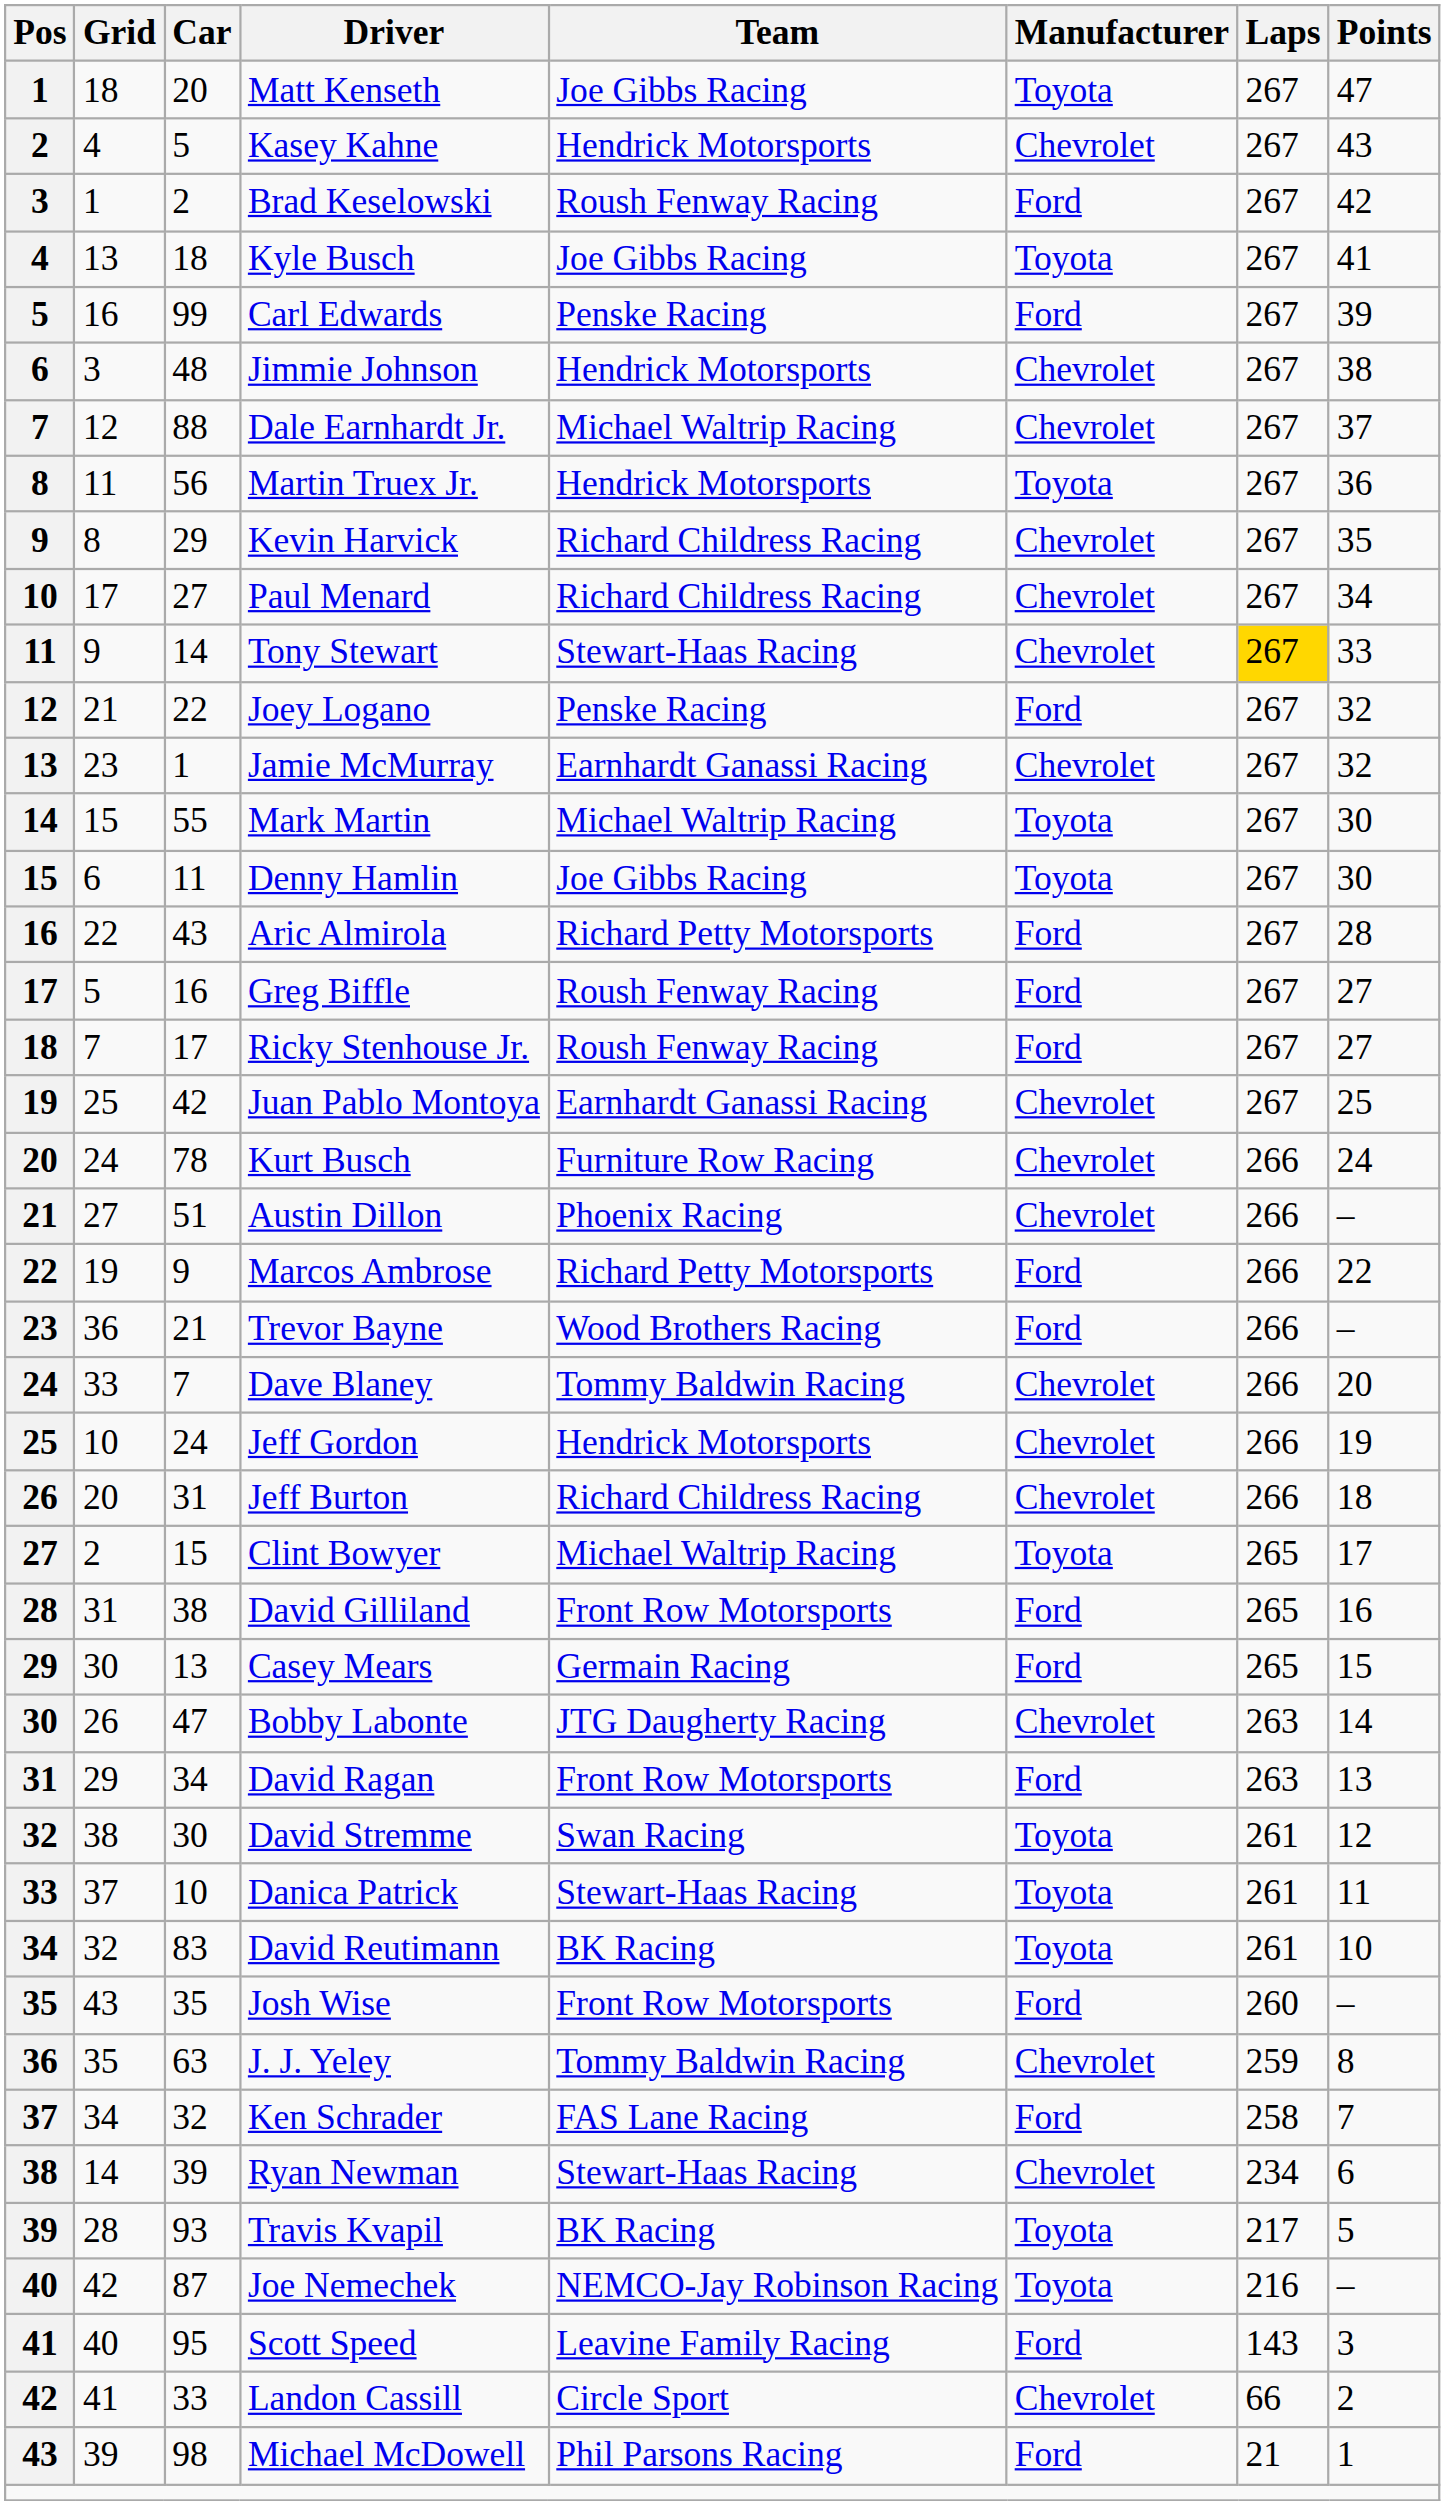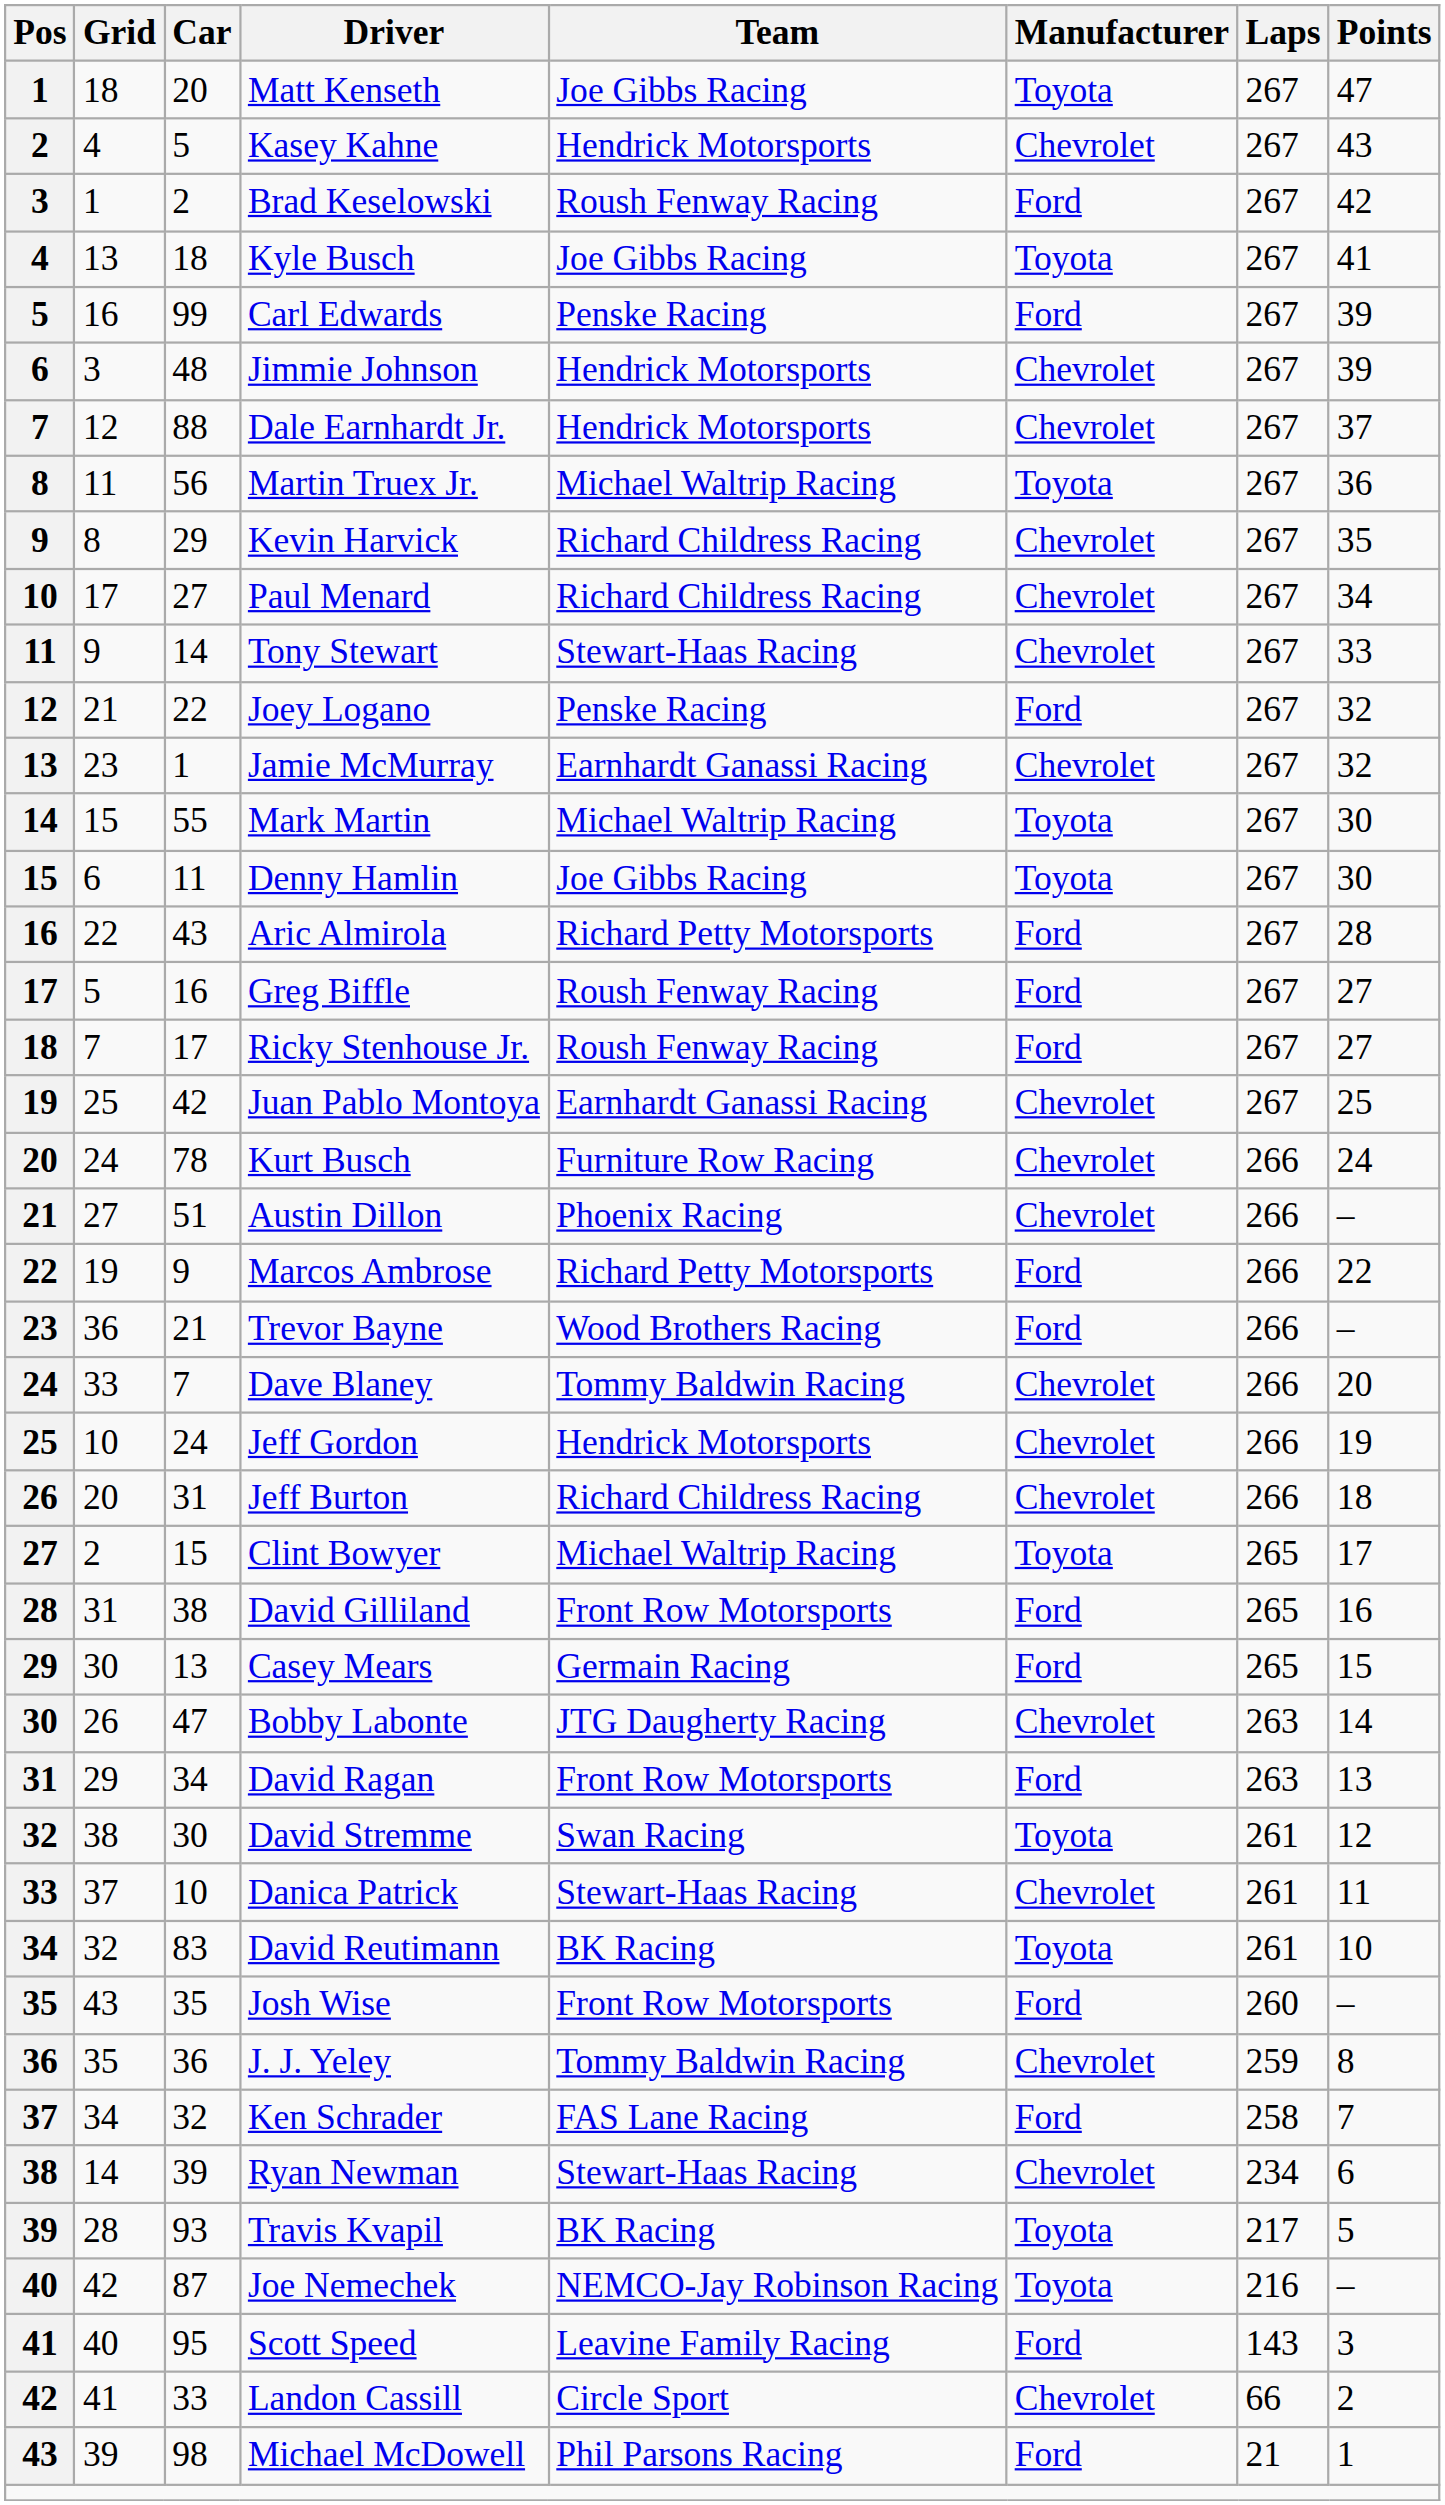 <table class="sortable wikitable" border="1">
 <tr>
 <th>Pos</th>
 <th>Grid</th>
 <th>Car</th>
 <th>Driver</th>
 <th>Team</th>
 <th>Manufacturer</th>
 <th>Laps</th>
 <th>Points</th>
 </tr>
 <tr>
 <th>1</th>
 <td>18</td>
 <td>20</td>
 <td><a href='#'>Matt Kenseth</a></td>
 <td><a href='#'>Joe Gibbs Racing</a></td>
 <td><a href='#'>Toyota</a></td>
 <td>267</td>
 <td>47</td>
 </tr>
 <tr>
 <th>2</th>
 <td>4</td>
 <td>5</td>
 <td><a href='#'>Kasey Kahne</a></td>
 <td><a href='#'>Hendrick Motorsports</a></td>
 <td><a href='#'>Chevrolet</a></td>
 <td>267</td>
 <td>43</td>
 </tr>
 <tr>
 <th>3</th>
 <td>1</td>
 <td>2</td>
 <td><a href='#'>Brad Keselowski</a></td>
 <td><a href='#'>Roush Fenway Racing</a></td>
 <td><a href='#'>Ford</a></td>
 <td>267</td>
 <td>42</td>
 </tr>
 <tr>
 <th>4</th>
 <td>13</td>
 <td>18</td>
 <td><a href='#'>Kyle Busch</a></td>
 <td><a href='#'>Joe Gibbs Racing</a></td>
 <td><a href='#'>Toyota</a></td>
 <td>267</td>
 <td>41</td>
 </tr>
 <tr>
 <th>5</th>
 <td>16</td>
 <td>99</td>
 <td><a href='#'>Carl Edwards</a></td>
 <td><a href='#'>Penske Racing</a></td>
 <td><a href='#'>Ford</a></td>
 <td>267</td>
 <td>39</td>
 </tr>
 <tr>
 <th>6</th>
 <td>3</td>
 <td>48</td>
 <td><a href='#'>Jimmie Johnson</a></td>
 <td><a href='#'>Hendrick Motorsports</a></td>
 <td><a href='#'>Chevrolet</a></td>
 <td>267</td>
-<td>38</td>
+<td>39</td>
 </tr>
 <tr>
 <th>7</th>
 <td>12</td>
 <td>88</td>
 <td><a href='#'>Dale Earnhardt Jr.</a></td>
-<td><a href='#'>Michael Waltrip Racing</a></td>
+<td><a href='#'>Hendrick Motorsports</a></td>
 <td><a href='#'>Chevrolet</a></td>
 <td>267</td>
 <td>37</td>
 </tr>
 <tr>
 <th>8</th>
 <td>11</td>
 <td>56</td>
 <td><a href='#'>Martin Truex Jr.</a></td>
-<td><a href='#'>Hendrick Motorsports</a></td>
+<td><a href='#'>Michael Waltrip Racing</a></td>
 <td><a href='#'>Toyota</a></td>
 <td>267</td>
 <td>36</td>
 </tr>
 <tr>
 <th>9</th>
 <td>8</td>
 <td>29</td>
 <td><a href='#'>Kevin Harvick</a></td>
 <td><a href='#'>Richard Childress Racing</a></td>
 <td><a href='#'>Chevrolet</a></td>
 <td>267</td>
 <td>35</td>
 </tr>
 <tr>
 <th>10</th>
 <td>17</td>
 <td>27</td>
 <td><a href='#'>Paul Menard</a></td>
 <td><a href='#'>Richard Childress Racing</a></td>
 <td><a href='#'>Chevrolet</a></td>
 <td>267</td>
 <td>34</td>
 </tr>
 <tr>
 <th>11</th>
 <td>9</td>
 <td>14</td>
 <td><a href='#'>Tony Stewart</a></td>
 <td><a href='#'>Stewart-Haas Racing</a></td>
 <td><a href='#'>Chevrolet</a></td>
-<td style="background: gold;">267</td>
+<td>267</td>
 <td>33</td>
 </tr>
 <tr>
 <th>12</th>
 <td>21</td>
 <td>22</td>
 <td><a href='#'>Joey Logano</a></td>
 <td><a href='#'>Penske Racing</a></td>
 <td><a href='#'>Ford</a></td>
 <td>267</td>
 <td>32</td>
 </tr>
 <tr>
 <th>13</th>
 <td>23</td>
 <td>1</td>
 <td><a href='#'>Jamie McMurray</a></td>
 <td><a href='#'>Earnhardt Ganassi Racing</a></td>
 <td><a href='#'>Chevrolet</a></td>
 <td>267</td>
 <td>32</td>
 </tr>
 <tr>
 <th>14</th>
 <td>15</td>
 <td>55</td>
 <td><a href='#'>Mark Martin</a></td>
 <td><a href='#'>Michael Waltrip Racing</a></td>
 <td><a href='#'>Toyota</a></td>
 <td>267</td>
 <td>30</td>
 </tr>
 <tr>
 <th>15</th>
 <td>6</td>
 <td>11</td>
 <td><a href='#'>Denny Hamlin</a></td>
 <td><a href='#'>Joe Gibbs Racing</a></td>
 <td><a href='#'>Toyota</a></td>
 <td>267</td>
 <td>30</td>
 </tr>
 <tr>
 <th>16</th>
 <td>22</td>
 <td>43</td>
 <td><a href='#'>Aric Almirola</a></td>
 <td><a href='#'>Richard Petty Motorsports</a></td>
 <td><a href='#'>Ford</a></td>
 <td>267</td>
 <td>28</td>
 </tr>
 <tr>
 <th>17</th>
 <td>5</td>
 <td>16</td>
 <td><a href='#'>Greg Biffle</a></td>
 <td><a href='#'>Roush Fenway Racing</a></td>
 <td><a href='#'>Ford</a></td>
 <td>267</td>
 <td>27</td>
 </tr>
 <tr>
 <th>18</th>
 <td>7</td>
 <td>17</td>
 <td><a href='#'>Ricky Stenhouse Jr.</a></td>
 <td><a href='#'>Roush Fenway Racing</a></td>
 <td><a href='#'>Ford</a></td>
 <td>267</td>
 <td>27</td>
 </tr>
 <tr>
 <th>19</th>
 <td>25</td>
 <td>42</td>
 <td><a href='#'>Juan Pablo Montoya</a></td>
 <td><a href='#'>Earnhardt Ganassi Racing</a></td>
 <td><a href='#'>Chevrolet</a></td>
 <td>267</td>
 <td>25</td>
 </tr>
 <tr>
 <th>20</th>
 <td>24</td>
 <td>78</td>
 <td><a href='#'>Kurt Busch</a></td>
 <td><a href='#'>Furniture Row Racing</a></td>
 <td><a href='#'>Chevrolet</a></td>
 <td>266</td>
 <td>24</td>
 </tr>
 <tr>
 <th>21</th>
 <td>27</td>
 <td>51</td>
 <td><a href='#'>Austin Dillon</a></td>
 <td><a href='#'>Phoenix Racing</a></td>
 <td><a href='#'>Chevrolet</a></td>
 <td>266</td>
 <td>–</td>
 </tr>
 <tr>
 <th>22</th>
 <td>19</td>
 <td>9</td>
 <td><a href='#'>Marcos Ambrose</a></td>
 <td><a href='#'>Richard Petty Motorsports</a></td>
 <td><a href='#'>Ford</a></td>
 <td>266</td>
 <td>22</td>
 </tr>
 <tr>
 <th>23</th>
 <td>36</td>
 <td>21</td>
 <td><a href='#'>Trevor Bayne</a></td>
 <td><a href='#'>Wood Brothers Racing</a></td>
 <td><a href='#'>Ford</a></td>
 <td>266</td>
 <td>–</td>
 </tr>
 <tr>
 <th>24</th>
 <td>33</td>
 <td>7</td>
 <td><a href='#'>Dave Blaney</a></td>
 <td><a href='#'>Tommy Baldwin Racing</a></td>
 <td><a href='#'>Chevrolet</a></td>
 <td>266</td>
 <td>20</td>
 </tr>
 <tr>
 <th>25</th>
 <td>10</td>
 <td>24</td>
 <td><a href='#'>Jeff Gordon</a></td>
 <td><a href='#'>Hendrick Motorsports</a></td>
 <td><a href='#'>Chevrolet</a></td>
 <td>266</td>
 <td>19</td>
 </tr>
 <tr>
 <th>26</th>
 <td>20</td>
 <td>31</td>
 <td><a href='#'>Jeff Burton</a></td>
 <td><a href='#'>Richard Childress Racing</a></td>
 <td><a href='#'>Chevrolet</a></td>
 <td>266</td>
 <td>18</td>
 </tr>
 <tr>
 <th>27</th>
 <td>2</td>
 <td>15</td>
 <td><a href='#'>Clint Bowyer</a></td>
 <td><a href='#'>Michael Waltrip Racing</a></td>
 <td><a href='#'>Toyota</a></td>
 <td>265</td>
 <td>17</td>
 </tr>
 <tr>
 <th>28</th>
 <td>31</td>
 <td>38</td>
 <td><a href='#'>David Gilliland</a></td>
 <td><a href='#'>Front Row Motorsports</a></td>
 <td><a href='#'>Ford</a></td>
 <td>265</td>
 <td>16</td>
 </tr>
 <tr>
 <th>29</th>
 <td>30</td>
 <td>13</td>
 <td><a href='#'>Casey Mears</a></td>
 <td><a href='#'>Germain Racing</a></td>
 <td><a href='#'>Ford</a></td>
 <td>265</td>
 <td>15</td>
 </tr>
 <tr>
 <th>30</th>
 <td>26</td>
 <td>47</td>
 <td><a href='#'>Bobby Labonte</a></td>
 <td><a href='#'>JTG Daugherty Racing</a></td>
 <td><a href='#'>Chevrolet</a></td>
 <td>263</td>
 <td>14</td>
 </tr>
 <tr>
 <th>31</th>
 <td>29</td>
 <td>34</td>
 <td><a href='#'>David Ragan</a></td>
 <td><a href='#'>Front Row Motorsports</a></td>
 <td><a href='#'>Ford</a></td>
 <td>263</td>
 <td>13</td>
 </tr>
 <tr>
 <th>32</th>
 <td>38</td>
 <td>30</td>
 <td><a href='#'>David Stremme</a></td>
 <td><a href='#'>Swan Racing</a></td>
 <td><a href='#'>Toyota</a></td>
 <td>261</td>
 <td>12</td>
 </tr>
 <tr>
 <th>33</th>
 <td>37</td>
 <td>10</td>
 <td><a href='#'>Danica Patrick</a></td>
 <td><a href='#'>Stewart-Haas Racing</a></td>
-<td><a href='#'>Toyota</a></td>
+<td><a href='#'>Chevrolet</a></td>
 <td>261</td>
 <td>11</td>
 </tr>
 <tr>
 <th>34</th>
 <td>32</td>
 <td>83</td>
 <td><a href='#'>David Reutimann</a></td>
 <td><a href='#'>BK Racing</a></td>
 <td><a href='#'>Toyota</a></td>
 <td>261</td>
 <td>10</td>
 </tr>
 <tr>
 <th>35</th>
 <td>43</td>
 <td>35</td>
 <td><a href='#'>Josh Wise</a></td>
 <td><a href='#'>Front Row Motorsports</a></td>
 <td><a href='#'>Ford</a></td>
 <td>260</td>
 <td>–</td>
 </tr>
 <tr>
 <th>36</th>
 <td>35</td>
-<td>63</td>
+<td>36</td>
 <td><a href='#'>J. J. Yeley</a></td>
 <td><a href='#'>Tommy Baldwin Racing</a></td>
 <td><a href='#'>Chevrolet</a></td>
 <td>259</td>
 <td>8</td>
 </tr>
 <tr>
 <th>37</th>
 <td>34</td>
 <td>32</td>
 <td><a href='#'>Ken Schrader</a></td>
 <td><a href='#'>FAS Lane Racing</a></td>
 <td><a href='#'>Ford</a></td>
 <td>258</td>
 <td>7</td>
 </tr>
 <tr>
 <th>38</th>
 <td>14</td>
 <td>39</td>
 <td><a href='#'>Ryan Newman</a></td>
 <td><a href='#'>Stewart-Haas Racing</a></td>
 <td><a href='#'>Chevrolet</a></td>
 <td>234</td>
 <td>6</td>
 </tr>
 <tr>
 <th>39</th>
 <td>28</td>
 <td>93</td>
 <td><a href='#'>Travis Kvapil</a></td>
 <td><a href='#'>BK Racing</a></td>
 <td><a href='#'>Toyota</a></td>
 <td>217</td>
 <td>5</td>
 </tr>
 <tr>
 <th>40</th>
 <td>42</td>
 <td>87</td>
 <td><a href='#'>Joe Nemechek</a></td>
 <td><a href='#'>NEMCO-Jay Robinson Racing</a></td>
 <td><a href='#'>Toyota</a></td>
 <td>216</td>
 <td>–</td>
 </tr>
 <tr>
 <th>41</th>
 <td>40</td>
 <td>95</td>
 <td><a href='#'>Scott Speed</a></td>
 <td><a href='#'>Leavine Family Racing</a></td>
 <td><a href='#'>Ford</a></td>
 <td>143</td>
 <td>3</td>
 </tr>
 <tr>
 <th>42</th>
 <td>41</td>
 <td>33</td>
 <td><a href='#'>Landon Cassill</a></td>
 <td><a href='#'>Circle Sport</a></td>
 <td><a href='#'>Chevrolet</a></td>
 <td>66</td>
 <td>2</td>
 </tr>
 <tr>
 <th>43</th>
 <td>39</td>
 <td>98</td>
 <td><a href='#'>Michael McDowell</a></td>
 <td><a href='#'>Phil Parsons Racing</a></td>
 <td><a href='#'>Ford</a></td>
 <td>21</td>
 <td>1</td>
 </tr>
 <tr class="sortbottom">
 <td colspan="9"></td>
 </tr>
 </table>
